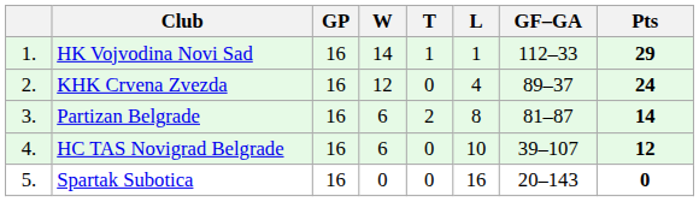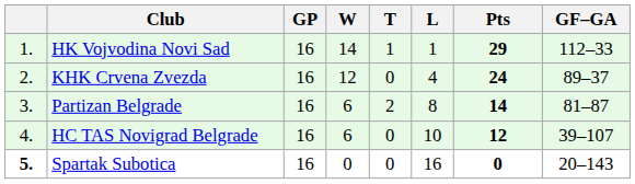 <table class="wikitable">
 <tr>
 <th width="30"></th>
 <th width="200">Club</th>
 <th width="30">GP</th>
 <th width="30">W</th>
 <th width="30">T</th>
 <th width="30">L</th>
+<th width="70">Pts</th>
 <th width="70">GF–GA</th>
-<th width="70">Pts</th>
 </tr>
 <tr bgcolor="#e6fae6" align="center">
 <td>1.</td>
 <td align="left"><a href='#'>HK Vojvodina Novi Sad</a></td>
 <td>16</td>
 <td>14</td>
 <td>1</td>
 <td>1</td>
+<td><strong>29</strong></td>
 <td>112–33</td>
-<td><strong>29</strong></td>
 </tr>
 <tr bgcolor="#e6fae6" align="center">
 <td>2.</td>
 <td align="left"><a href='#'>KHK Crvena Zvezda</a></td>
 <td>16</td>
 <td>12</td>
 <td>0</td>
 <td>4</td>
+<td><strong>24</strong></td>
 <td>89–37</td>
-<td><strong>24</strong></td>
 </tr>
 <tr bgcolor="#e6fae6" align="center">
 <td>3.</td>
 <td align="left"><a href='#'>Partizan Belgrade</a></td>
 <td>16</td>
 <td>6</td>
 <td>2</td>
 <td>8</td>
+<td><strong>14</strong></td>
 <td>81–87</td>
-<td><strong>14</strong></td>
 </tr>
 <tr bgcolor="#e6fae6" align="center">
 <td>4.</td>
 <td align="left"><a href='#'>HC TAS Novigrad Belgrade</a></td>
 <td>16</td>
 <td>6</td>
 <td>0</td>
 <td>10</td>
+<td><strong>12</strong></td>
 <td>39–107</td>
-<td><strong>12</strong></td>
 </tr>
 <tr bgcolor="#FFFFFF" align="center">
-<td>5.</td>
+<td><strong>5.</strong></td>
 <td align="left"><a href='#'>Spartak Subotica</a></td>
 <td>16</td>
 <td>0</td>
 <td>0</td>
 <td>16</td>
+<td><strong>0</strong></td>
 <td>20–143</td>
-<td><strong>0</strong></td>
 </tr>
 </table>
